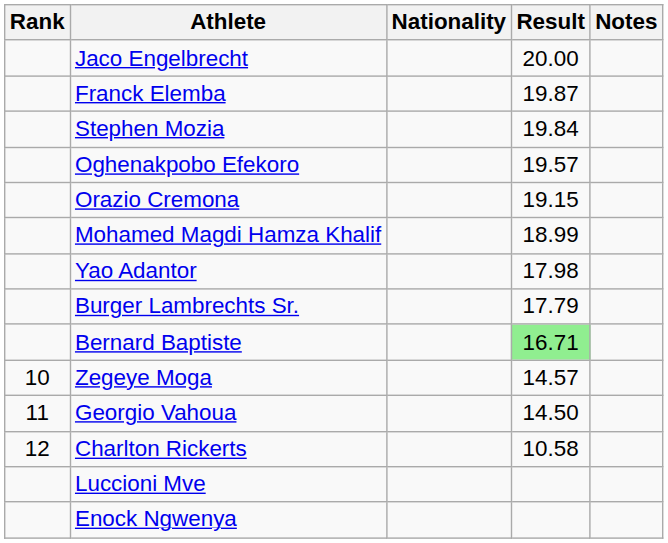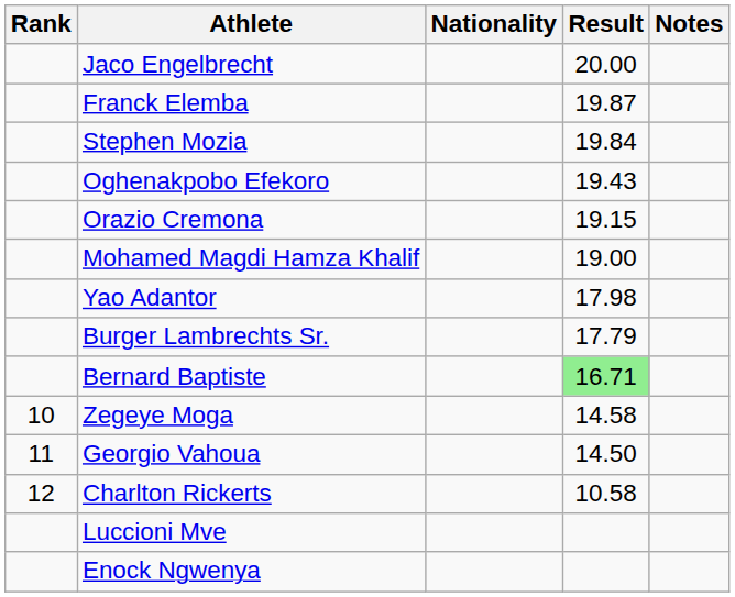 <table class="wikitable sortable" style="text-align:center">
 <tr>
 <th>Rank</th>
 <th>Athlete</th>
 <th>Nationality</th>
 <th>Result</th>
 <th>Notes</th>
 </tr>
 <tr>
 <td></td>
 <td align="left"><a href='#'>Jaco Engelbrecht</a></td>
 <td align=left></td>
 <td>20.00</td>
 <td></td>
 </tr>
 <tr>
 <td></td>
 <td align="left"><a href='#'>Franck Elemba</a></td>
 <td align=left></td>
 <td>19.87</td>
 <td></td>
 </tr>
 <tr>
 <td></td>
 <td align="left"><a href='#'>Stephen Mozia</a></td>
 <td align=left></td>
 <td>19.84</td>
 <td></td>
 </tr>
 <tr>
 <td></td>
 <td align="left"><a href='#'>Oghenakpobo Efekoro</a></td>
 <td align=left></td>
-<td>19.57</td>
+<td>19.43</td>
 <td></td>
 </tr>
 <tr>
 <td></td>
 <td align="left"><a href='#'>Orazio Cremona</a></td>
 <td align=left></td>
 <td>19.15</td>
 <td></td>
 </tr>
 <tr>
 <td></td>
 <td align="left"><a href='#'>Mohamed Magdi Hamza Khalif</a></td>
 <td align=left></td>
-<td>18.99</td>
+<td>19.00</td>
 <td></td>
 </tr>
 <tr>
 <td></td>
 <td align="left"><a href='#'>Yao Adantor</a></td>
 <td align=left></td>
 <td>17.98</td>
 <td></td>
 </tr>
 <tr>
 <td></td>
 <td align="left"><a href='#'>Burger Lambrechts Sr.</a></td>
 <td align=left></td>
 <td>17.79</td>
 <td></td>
 </tr>
 <tr>
 <td></td>
 <td align="left"><a href='#'>Bernard Baptiste</a></td>
 <td align=left></td>
 <td style="background: lightgreen;">16.71</td>
 <td></td>
 </tr>
 <tr>
 <td>10</td>
 <td align="left"><a href='#'>Zegeye Moga</a></td>
 <td align=left></td>
-<td>14.57</td>
+<td>14.58</td>
 <td></td>
 </tr>
 <tr>
 <td>11</td>
 <td align="left"><a href='#'>Georgio Vahoua</a></td>
 <td align=left></td>
 <td>14.50</td>
 <td></td>
 </tr>
 <tr>
 <td>12</td>
 <td align="left"><a href='#'>Charlton Rickerts</a></td>
 <td align=left></td>
 <td>10.58</td>
 <td></td>
 </tr>
 <tr>
 <td></td>
 <td align="left"><a href='#'>Luccioni Mve</a></td>
 <td align=left></td>
 <td></td>
 <td></td>
 </tr>
 <tr>
 <td></td>
 <td align="left"><a href='#'>Enock Ngwenya</a></td>
 <td align=left></td>
 <td></td>
 <td></td>
 </tr>
 </table>
